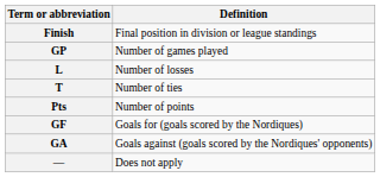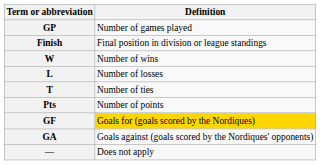 <table class="wikitable" style="font-size:95%">
 <tr>
 <th scope="col">Term or abbreviation</th>
 <th scope="col">Definition</th>
 </tr>
 <tr>
+<th scope="row">GP</th>
+<td>Number of games played</td>
+</tr>
+<tr>
 <th scope="row">Finish</th>
 <td>Final position in division or league standings</td>
 </tr>
 <tr>
-<th scope="row">GP</th>
-<td>Number of games played</td>
+<th scope="row">W</th>
+<td>Number of wins</td>
 </tr>
 <tr>
 <th scope="row">L</th>
 <td>Number of losses</td>
 </tr>
 <tr>
 <th scope="row">T</th>
 <td>Number of ties</td>
 </tr>
 <tr>
 <th scope="row">Pts</th>
 <td>Number of points</td>
 </tr>
 <tr>
 <th scope="row">GF</th>
-<td>Goals for (goals scored by the Nordiques)</td>
+<td style="background: gold;">Goals for (goals scored by the Nordiques)</td>
 </tr>
 <tr>
 <th scope="row">GA</th>
 <td>Goals against (goals scored by the Nordiques' opponents)</td>
 </tr>
 <tr>
 <th scope="row">—</th>
 <td>Does not apply</td>
 </tr>
 </table>
